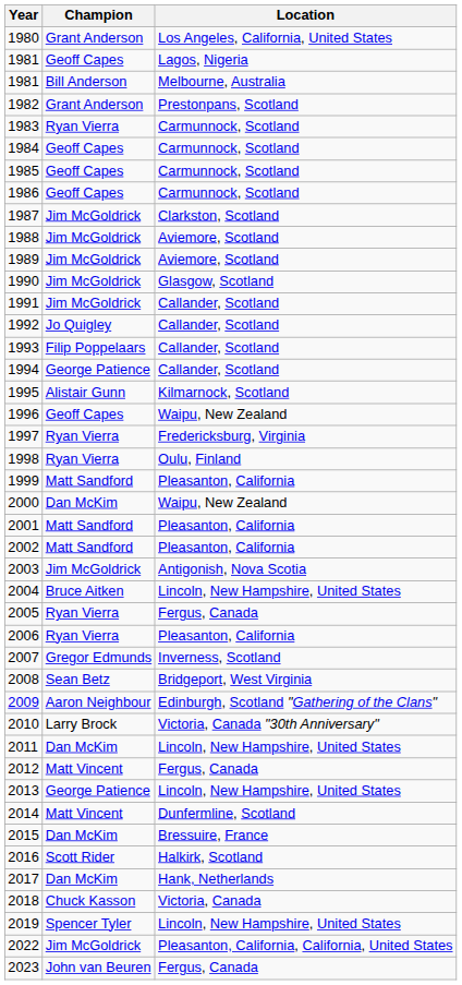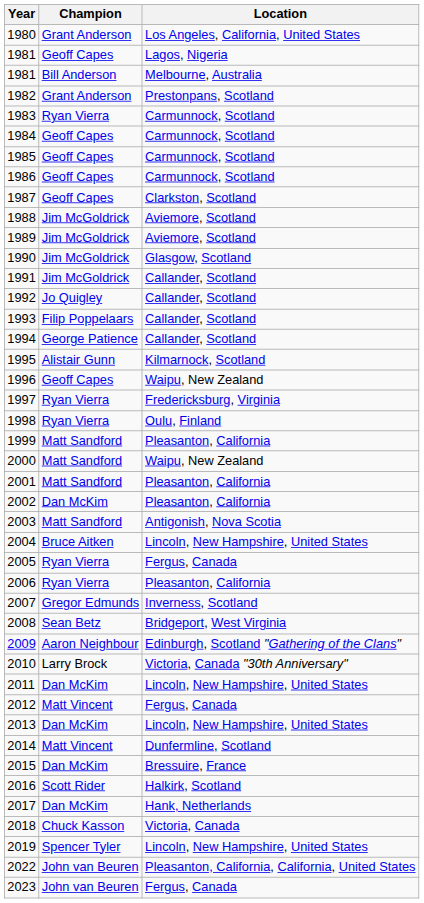 <table class="wikitable">
 <tr>
 <th>Year</th>
 <th>Champion</th>
 <th>Location</th>
 </tr>
 <tr>
 <td>1980</td>
 <td> <a href='#'>Grant Anderson</a></td>
 <td> <a href='#'>Los Angeles</a>, <a href='#'>California</a>, <a href='#'>United States</a></td>
 </tr>
 <tr>
 <td>1981</td>
 <td> <a href='#'>Geoff Capes</a></td>
 <td> <a href='#'>Lagos</a>, <a href='#'>Nigeria</a></td>
 </tr>
 <tr>
 <td>1981</td>
 <td> <a href='#'>Bill Anderson</a></td>
 <td> <a href='#'>Melbourne</a>, <a href='#'>Australia</a></td>
 </tr>
 <tr>
 <td>1982</td>
 <td> <a href='#'>Grant Anderson</a></td>
 <td> <a href='#'>Prestonpans</a>, <a href='#'>Scotland</a></td>
 </tr>
 <tr>
 <td>1983</td>
 <td> <a href='#'>Ryan Vierra</a></td>
 <td> <a href='#'>Carmunnock</a>, <a href='#'>Scotland</a></td>
 </tr>
 <tr>
 <td>1984</td>
 <td> <a href='#'>Geoff Capes</a></td>
 <td> <a href='#'>Carmunnock</a>, <a href='#'>Scotland</a></td>
 </tr>
 <tr>
 <td>1985</td>
 <td> <a href='#'>Geoff Capes</a></td>
 <td> <a href='#'>Carmunnock</a>, <a href='#'>Scotland</a></td>
 </tr>
 <tr>
 <td>1986</td>
 <td> <a href='#'>Geoff Capes</a></td>
 <td> <a href='#'>Carmunnock</a>, <a href='#'>Scotland</a></td>
 </tr>
 <tr>
 <td>1987</td>
-<td> <a href='#'>Jim McGoldrick</a></td>
+<td> <a href='#'>Geoff Capes</a></td>
 <td> <a href='#'>Clarkston</a>, <a href='#'>Scotland</a></td>
 </tr>
 <tr>
 <td>1988</td>
 <td> <a href='#'>Jim McGoldrick</a></td>
 <td> <a href='#'>Aviemore</a>, <a href='#'>Scotland</a></td>
 </tr>
 <tr>
 <td>1989</td>
 <td> <a href='#'>Jim McGoldrick</a></td>
 <td> <a href='#'>Aviemore</a>, <a href='#'>Scotland</a></td>
 </tr>
 <tr>
 <td>1990</td>
 <td> <a href='#'>Jim McGoldrick</a></td>
 <td> <a href='#'>Glasgow</a>, <a href='#'>Scotland</a></td>
 </tr>
 <tr>
 <td>1991</td>
 <td> <a href='#'>Jim McGoldrick</a></td>
 <td> <a href='#'>Callander</a>, <a href='#'>Scotland</a></td>
 </tr>
 <tr>
 <td>1992</td>
 <td> <a href='#'>Jo Quigley</a></td>
 <td> <a href='#'>Callander</a>, <a href='#'>Scotland</a></td>
 </tr>
 <tr>
 <td>1993</td>
 <td> <a href='#'>Filip Poppelaars</a></td>
 <td> <a href='#'>Callander</a>, <a href='#'>Scotland</a></td>
 </tr>
 <tr>
 <td>1994</td>
 <td> <a href='#'>George Patience</a></td>
 <td> <a href='#'>Callander</a>, <a href='#'>Scotland</a></td>
 </tr>
 <tr>
 <td>1995</td>
 <td> <a href='#'>Alistair Gunn</a></td>
 <td> <a href='#'>Kilmarnock</a>, <a href='#'>Scotland</a></td>
 </tr>
 <tr>
 <td>1996</td>
 <td> <a href='#'>Geoff Capes</a></td>
 <td> <a href='#'>Waipu</a>, New Zealand</td>
 </tr>
 <tr>
 <td>1997</td>
 <td> <a href='#'>Ryan Vierra</a></td>
 <td> <a href='#'>Fredericksburg</a>, <a href='#'>Virginia</a></td>
 </tr>
 <tr>
 <td>1998</td>
 <td> <a href='#'>Ryan Vierra</a></td>
 <td> <a href='#'>Oulu</a>, <a href='#'>Finland</a></td>
 </tr>
 <tr>
 <td>1999</td>
 <td> <a href='#'>Matt Sandford</a></td>
 <td> <a href='#'>Pleasanton</a>, <a href='#'>California</a></td>
 </tr>
 <tr>
 <td>2000</td>
-<td> <a href='#'>Dan McKim</a></td>
+<td> <a href='#'>Matt Sandford</a></td>
 <td> <a href='#'>Waipu</a>, New Zealand</td>
 </tr>
 <tr>
 <td>2001</td>
 <td> <a href='#'>Matt Sandford</a></td>
 <td> <a href='#'>Pleasanton</a>, <a href='#'>California</a></td>
 </tr>
 <tr>
 <td>2002</td>
-<td> <a href='#'>Matt Sandford</a></td>
+<td> <a href='#'>Dan McKim</a></td>
 <td> <a href='#'>Pleasanton</a>, <a href='#'>California</a></td>
 </tr>
 <tr>
 <td>2003</td>
-<td> <a href='#'>Jim McGoldrick</a></td>
+<td> <a href='#'>Matt Sandford</a></td>
 <td> <a href='#'>Antigonish</a>, <a href='#'>Nova Scotia</a></td>
 </tr>
 <tr>
 <td>2004</td>
 <td> <a href='#'>Bruce Aitken</a></td>
 <td> <a href='#'>Lincoln</a>, <a href='#'>New Hampshire</a>, <a href='#'>United States</a></td>
 </tr>
 <tr>
 <td>2005</td>
 <td> <a href='#'>Ryan Vierra</a></td>
 <td> <a href='#'>Fergus</a>, <a href='#'>Canada</a></td>
 </tr>
 <tr>
 <td>2006</td>
 <td> <a href='#'>Ryan Vierra</a></td>
 <td> <a href='#'>Pleasanton</a>, <a href='#'>California</a></td>
 </tr>
 <tr>
 <td>2007</td>
 <td> <a href='#'>Gregor Edmunds</a></td>
 <td> <a href='#'>Inverness</a>, <a href='#'>Scotland</a></td>
 </tr>
 <tr>
 <td>2008</td>
 <td> <a href='#'>Sean Betz</a></td>
 <td> <a href='#'>Bridgeport</a>, <a href='#'>West Virginia</a></td>
 </tr>
 <tr>
 <td><a href='#'>2009</a></td>
 <td> <a href='#'>Aaron Neighbour</a></td>
 <td> <a href='#'>Edinburgh</a>, <a href='#'>Scotland</a> <em>"<a href='#'>Gathering of the Clans</a>"</em></td>
 </tr>
 <tr>
 <td>2010</td>
 <td> Larry Brock</td>
 <td> <a href='#'>Victoria</a>, <a href='#'>Canada</a> <em>"30th Anniversary"</em></td>
 </tr>
 <tr>
 <td>2011</td>
 <td> <a href='#'>Dan McKim</a></td>
 <td> <a href='#'>Lincoln</a>, <a href='#'>New Hampshire</a>, <a href='#'>United States</a></td>
 </tr>
 <tr>
 <td>2012</td>
 <td> <a href='#'>Matt Vincent</a></td>
 <td> <a href='#'>Fergus</a>, <a href='#'>Canada</a></td>
 </tr>
 <tr>
 <td>2013</td>
-<td> <a href='#'>George Patience</a></td>
+<td> <a href='#'>Dan McKim</a></td>
 <td> <a href='#'>Lincoln</a>, <a href='#'>New Hampshire</a>, <a href='#'>United States</a></td>
 </tr>
 <tr>
 <td>2014</td>
 <td> <a href='#'>Matt Vincent</a></td>
 <td> <a href='#'>Dunfermline</a>, <a href='#'>Scotland</a></td>
 </tr>
 <tr>
 <td>2015</td>
 <td> <a href='#'>Dan McKim</a></td>
 <td> <a href='#'>Bressuire</a>, <a href='#'>France</a></td>
 </tr>
 <tr>
 <td>2016</td>
 <td> <a href='#'>Scott Rider</a></td>
 <td> <a href='#'>Halkirk</a>, <a href='#'>Scotland</a></td>
 </tr>
 <tr>
 <td>2017</td>
 <td> <a href='#'>Dan McKim</a></td>
 <td> <a href='#'>Hank, Netherlands</a></td>
 </tr>
 <tr>
 <td>2018</td>
 <td> <a href='#'>Chuck Kasson</a></td>
 <td> <a href='#'>Victoria</a>, <a href='#'>Canada</a></td>
 </tr>
 <tr>
 <td>2019</td>
 <td> <a href='#'>Spencer Tyler</a></td>
 <td> <a href='#'>Lincoln</a>, <a href='#'>New Hampshire</a>, <a href='#'>United States</a></td>
 </tr>
 <tr>
 <td>2022</td>
-<td> <a href='#'>Jim McGoldrick</a></td>
+<td> <a href='#'>John van Beuren</a></td>
 <td> <a href='#'>Pleasanton, California</a>, <a href='#'>California</a>, <a href='#'>United States</a></td>
 </tr>
 <tr>
 <td>2023</td>
 <td> <a href='#'>John van Beuren</a></td>
 <td> <a href='#'>Fergus</a>, <a href='#'>Canada</a></td>
 </tr>
 </table>
